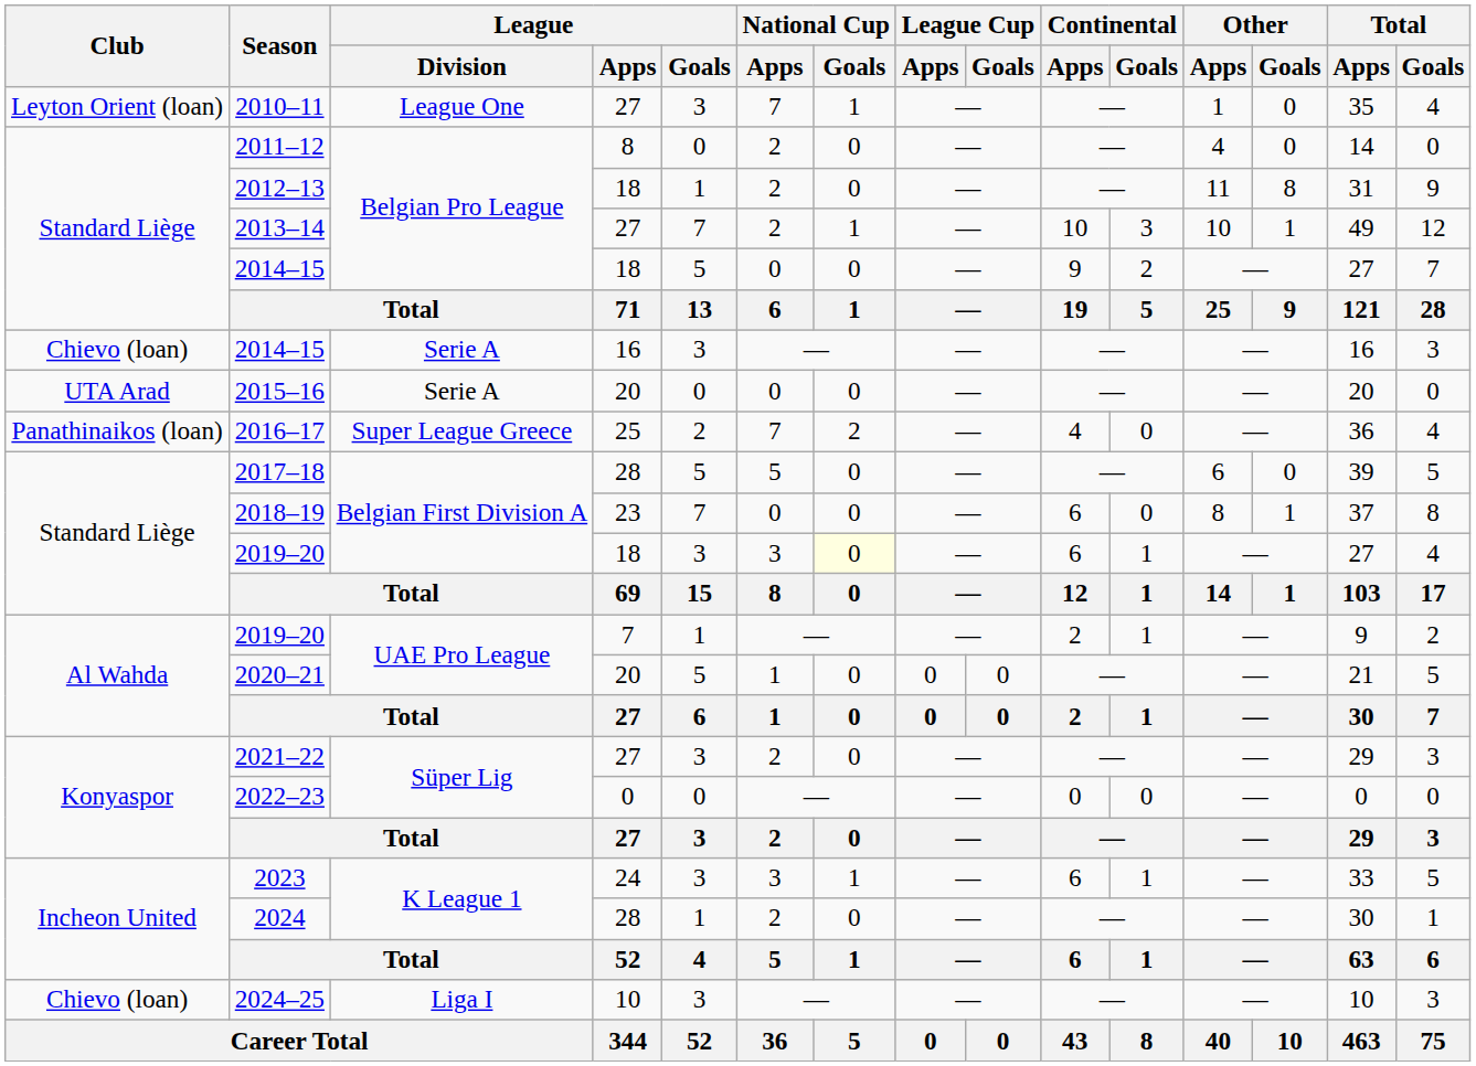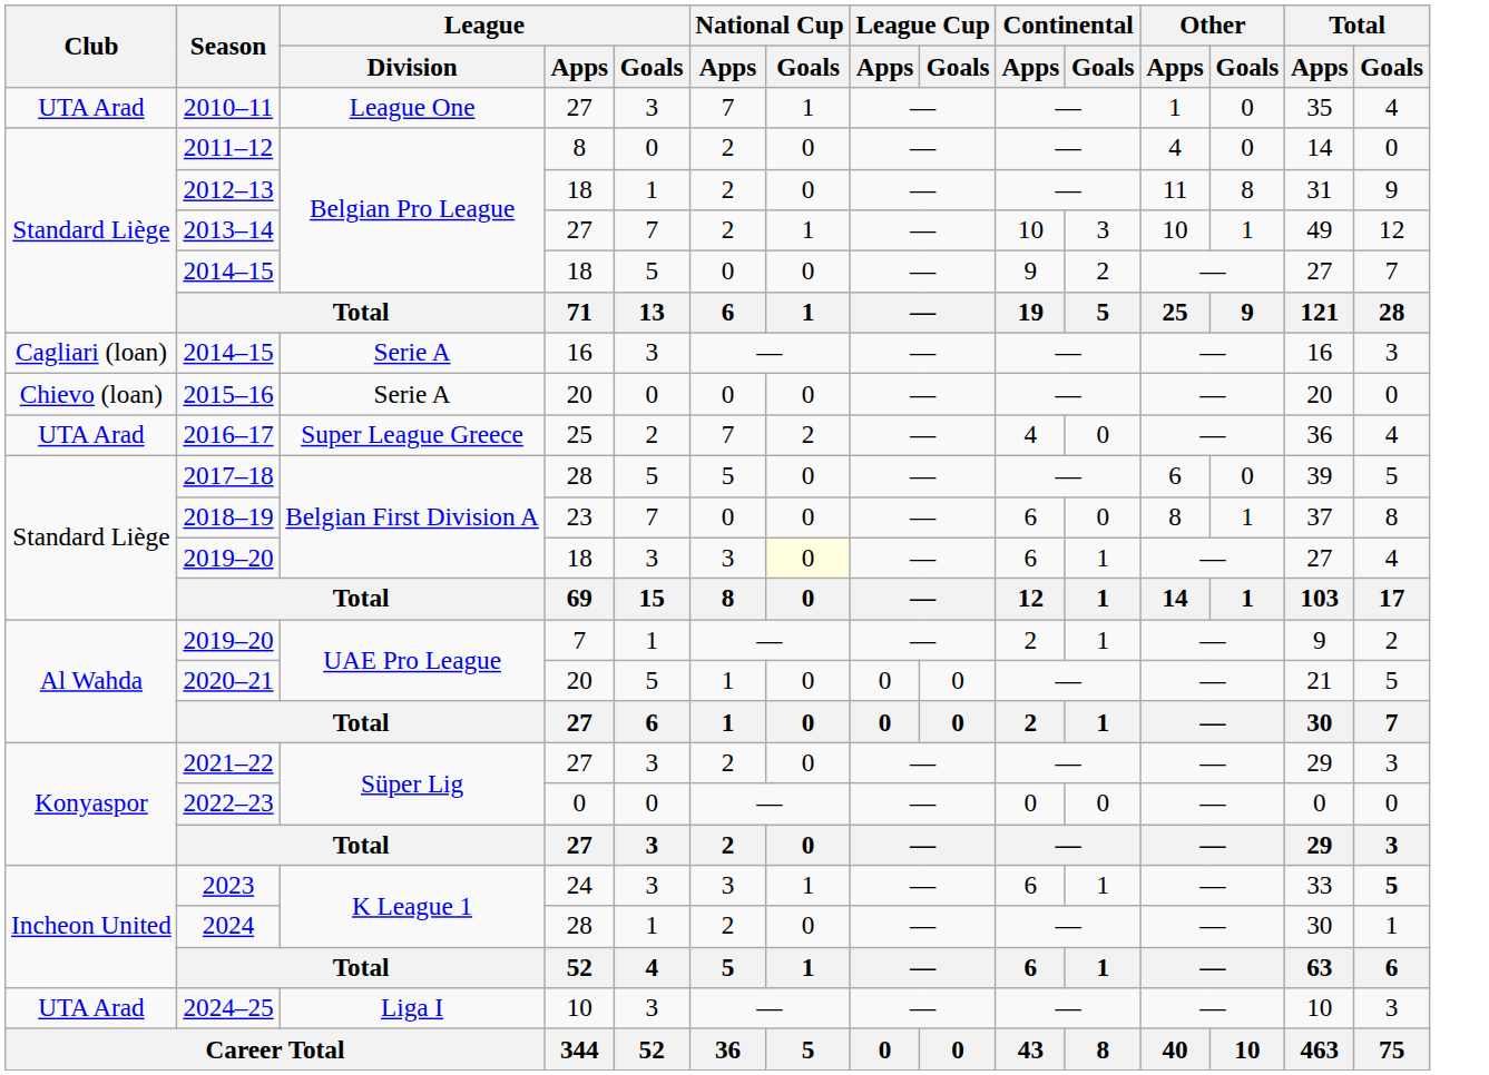 <table class="wikitable" border="1" style="text-align: center;">
 <tr>
 <th rowspan="2">Club</th>
 <th rowspan="2">Season</th>
 <th colspan="3">League</th>
 <th colspan="2">National Cup</th>
 <th colspan="2">League Cup</th>
 <th colspan="2">Continental</th>
 <th colspan="2">Other</th>
 <th colspan="2">Total</th>
 </tr>
 <tr>
 <th>Division</th>
 <th>Apps</th>
 <th>Goals</th>
 <th>Apps</th>
 <th>Goals</th>
 <th>Apps</th>
 <th>Goals</th>
 <th>Apps</th>
 <th>Goals</th>
 <th>Apps</th>
 <th>Goals</th>
 <th>Apps</th>
 <th>Goals</th>
 </tr>
 <tr>
-<td><a href='#'>Leyton Orient</a> (loan)</td>
+<td rowspan="1"><a href='#'>UTA Arad</a></td>
 <td><a href='#'>2010–11</a></td>
 <td><a href='#'>League One</a></td>
 <td>27</td>
 <td>3</td>
 <td>7</td>
 <td>1</td>
 <td colspan="2">—</td>
 <td colspan="2">—</td>
 <td>1</td>
 <td>0</td>
 <td>35</td>
 <td>4</td>
 </tr>
 <tr>
 <td rowspan="5"><a href='#'>Standard Liège</a></td>
 <td><a href='#'>2011–12</a></td>
 <td rowspan="4"><a href='#'>Belgian Pro League</a></td>
 <td>8</td>
 <td>0</td>
 <td>2</td>
 <td>0</td>
 <td colspan="2">—</td>
 <td colspan="2">—</td>
 <td>4</td>
 <td>0</td>
 <td>14</td>
 <td>0</td>
 </tr>
 <tr>
 <td><a href='#'>2012–13</a></td>
 <td>18</td>
 <td>1</td>
 <td>2</td>
 <td>0</td>
 <td colspan="2">—</td>
 <td colspan="2">—</td>
 <td>11</td>
 <td>8</td>
 <td>31</td>
 <td>9</td>
 </tr>
 <tr>
 <td><a href='#'>2013–14</a></td>
 <td>27</td>
 <td>7</td>
 <td>2</td>
 <td>1</td>
 <td colspan="2">—</td>
 <td>10</td>
 <td>3</td>
 <td>10</td>
 <td>1</td>
 <td>49</td>
 <td>12</td>
 </tr>
 <tr>
 <td><a href='#'>2014–15</a></td>
 <td>18</td>
 <td>5</td>
 <td>0</td>
 <td>0</td>
 <td colspan="2">—</td>
 <td>9</td>
 <td>2</td>
 <td colspan="2">—</td>
 <td>27</td>
 <td>7</td>
 </tr>
 <tr>
 <th colspan="2">Total</th>
 <th>71</th>
 <th>13</th>
 <th>6</th>
 <th>1</th>
 <th colspan="2">—</th>
 <th>19</th>
 <th>5</th>
 <th>25</th>
 <th>9</th>
 <th>121</th>
 <th>28</th>
 </tr>
 <tr>
-<td><a href='#'>Chievo</a> (loan)</td>
+<td><a href='#'>Cagliari</a> (loan)</td>
 <td><a href='#'>2014–15</a></td>
 <td><a href='#'>Serie A</a></td>
 <td>16</td>
 <td>3</td>
 <td colspan="2">—</td>
 <td colspan="2">—</td>
 <td colspan="2">—</td>
 <td colspan="2">—</td>
 <td>16</td>
 <td>3</td>
 </tr>
 <tr>
-<td rowspan="1"><a href='#'>UTA Arad</a></td>
+<td><a href='#'>Chievo</a> (loan)</td>
 <td><a href='#'>2015–16</a></td>
 <td>Serie A</td>
 <td>20</td>
 <td>0</td>
 <td>0</td>
 <td>0</td>
 <td colspan="2">—</td>
 <td colspan="2">—</td>
 <td colspan="2">—</td>
 <td>20</td>
 <td>0</td>
 </tr>
 <tr>
-<td><a href='#'>Panathinaikos</a> (loan)</td>
+<td rowspan="1"><a href='#'>UTA Arad</a></td>
 <td><a href='#'>2016–17</a></td>
 <td><a href='#'>Super League Greece</a></td>
 <td>25</td>
 <td>2</td>
 <td>7</td>
 <td>2</td>
 <td colspan="2">—</td>
 <td>4</td>
 <td>0</td>
 <td colspan="2">—</td>
 <td>36</td>
 <td>4</td>
 </tr>
 <tr>
 <td rowspan="4">Standard Liège</td>
 <td><a href='#'>2017–18</a></td>
 <td rowspan="3"><a href='#'>Belgian First Division A</a></td>
 <td>28</td>
 <td>5</td>
 <td>5</td>
 <td>0</td>
 <td colspan="2">—</td>
 <td colspan="2">—</td>
 <td>6</td>
 <td>0</td>
 <td>39</td>
 <td>5</td>
 </tr>
 <tr>
 <td><a href='#'>2018–19</a></td>
 <td>23</td>
 <td>7</td>
 <td>0</td>
 <td>0</td>
 <td colspan="2">—</td>
 <td>6</td>
 <td>0</td>
 <td>8</td>
 <td>1</td>
 <td>37</td>
 <td>8</td>
 </tr>
 <tr>
 <td><a href='#'>2019–20</a></td>
 <td>18</td>
 <td>3</td>
 <td>3</td>
 <td style="background: lightyellow;">0</td>
 <td colspan="2">—</td>
 <td>6</td>
 <td>1</td>
 <td colspan="2">—</td>
 <td>27</td>
 <td>4</td>
 </tr>
 <tr>
 <th colspan="2">Total</th>
 <th>69</th>
 <th>15</th>
 <th>8</th>
 <th>0</th>
 <th colspan="2">—</th>
 <th>12</th>
 <th>1</th>
 <th>14</th>
 <th>1</th>
 <th>103</th>
 <th>17</th>
 </tr>
 <tr>
 <td rowspan="3"><a href='#'>Al Wahda</a></td>
 <td><a href='#'>2019–20</a></td>
 <td rowspan="2"><a href='#'>UAE Pro League</a></td>
 <td>7</td>
 <td>1</td>
 <td colspan="2">—</td>
 <td colspan="2">—</td>
 <td>2</td>
 <td>1</td>
 <td colspan="2">—</td>
 <td>9</td>
 <td>2</td>
 </tr>
 <tr>
 <td><a href='#'>2020–21</a></td>
 <td>20</td>
 <td>5</td>
 <td>1</td>
 <td>0</td>
 <td>0</td>
 <td>0</td>
 <td colspan="2">—</td>
 <td colspan="2">—</td>
 <td>21</td>
 <td>5</td>
 </tr>
 <tr>
 <th colspan="2">Total</th>
 <th>27</th>
 <th>6</th>
 <th>1</th>
 <th>0</th>
 <th>0</th>
 <th>0</th>
 <th>2</th>
 <th>1</th>
 <th colspan="2">—</th>
 <th>30</th>
 <th>7</th>
 </tr>
 <tr>
 <td rowspan="3"><a href='#'>Konyaspor</a></td>
 <td><a href='#'>2021–22</a></td>
 <td rowspan="2"><a href='#'>Süper Lig</a></td>
 <td>27</td>
 <td>3</td>
 <td>2</td>
 <td>0</td>
 <td colspan="2">—</td>
 <td colspan="2">—</td>
 <td colspan="2">—</td>
 <td>29</td>
 <td>3</td>
 </tr>
 <tr>
 <td><a href='#'>2022–23</a></td>
 <td>0</td>
 <td>0</td>
 <td colspan="2">—</td>
 <td colspan="2">—</td>
 <td>0</td>
 <td>0</td>
 <td colspan="2">—</td>
 <td>0</td>
 <td>0</td>
 </tr>
 <tr>
 <th colspan="2">Total</th>
 <th>27</th>
 <th>3</th>
 <th>2</th>
 <th>0</th>
 <th colspan="2">—</th>
 <th colspan="2">—</th>
 <th colspan="2">—</th>
 <th>29</th>
 <th>3</th>
 </tr>
 <tr>
 <td rowspan="3"><a href='#'>Incheon United</a></td>
 <td><a href='#'>2023</a></td>
 <td rowspan="2"><a href='#'>K League 1</a></td>
 <td>24</td>
 <td>3</td>
 <td>3</td>
 <td>1</td>
 <td colspan="2">—</td>
 <td>6</td>
 <td>1</td>
 <td colspan="2">—</td>
 <td>33</td>
-<td>5</td>
+<td><strong>5</strong></td>
 </tr>
 <tr>
 <td><a href='#'>2024</a></td>
 <td>28</td>
 <td>1</td>
 <td>2</td>
 <td>0</td>
 <td colspan="2">—</td>
 <td colspan="2">—</td>
 <td colspan="2">—</td>
 <td>30</td>
 <td>1</td>
 </tr>
 <tr>
 <th colspan="2">Total</th>
 <th>52</th>
 <th>4</th>
 <th>5</th>
 <th>1</th>
 <th colspan="2">—</th>
 <th>6</th>
 <th>1</th>
 <th colspan="2">—</th>
 <th>63</th>
 <th>6</th>
 </tr>
 <tr>
-<td><a href='#'>Chievo</a> (loan)</td>
+<td rowspan="1"><a href='#'>UTA Arad</a></td>
 <td><a href='#'>2024–25</a></td>
 <td rowspan="1"><a href='#'>Liga I</a></td>
 <td>10</td>
 <td>3</td>
 <td colspan="2">—</td>
 <td colspan="2">—</td>
 <td colspan="2">—</td>
 <td colspan="2">—</td>
 <td>10</td>
 <td>3</td>
 </tr>
 <tr>
 <th colspan="3">Career Total</th>
 <th>344</th>
 <th>52</th>
 <th>36</th>
 <th>5</th>
 <th>0</th>
 <th>0</th>
 <th>43</th>
 <th>8</th>
 <th>40</th>
 <th>10</th>
 <th>463</th>
 <th>75</th>
 </tr>
 </table>
